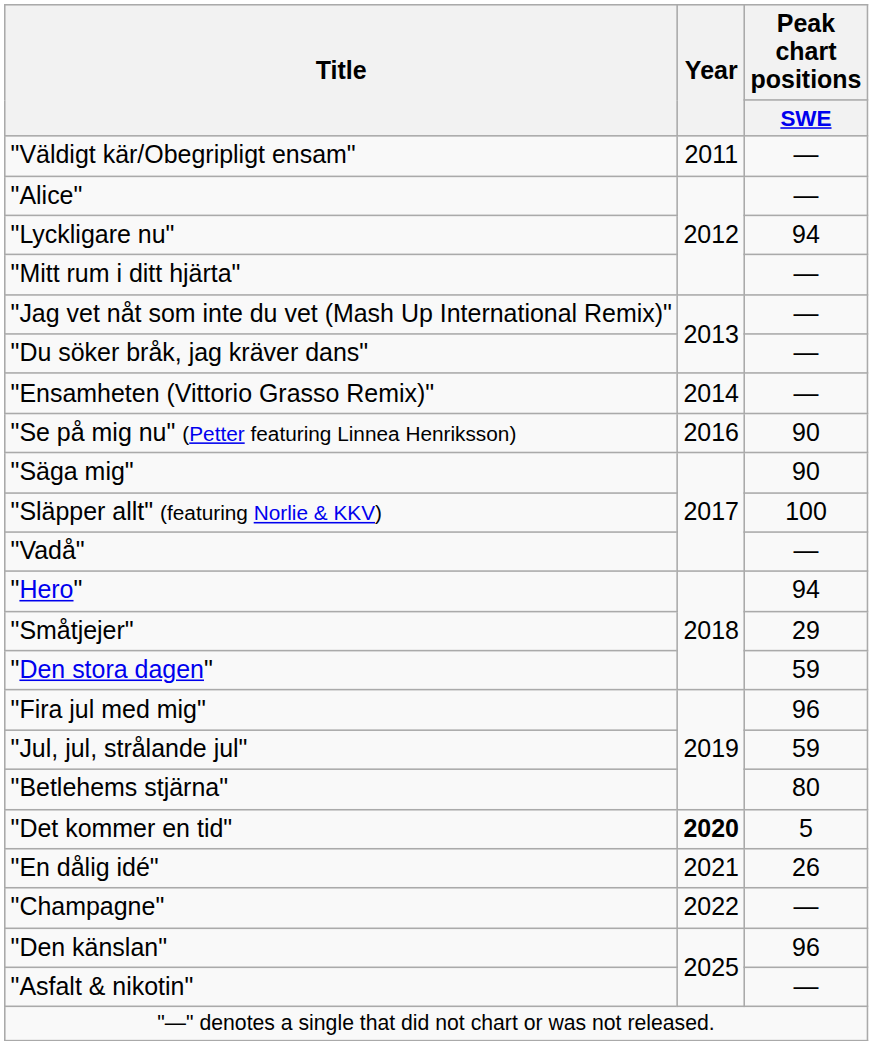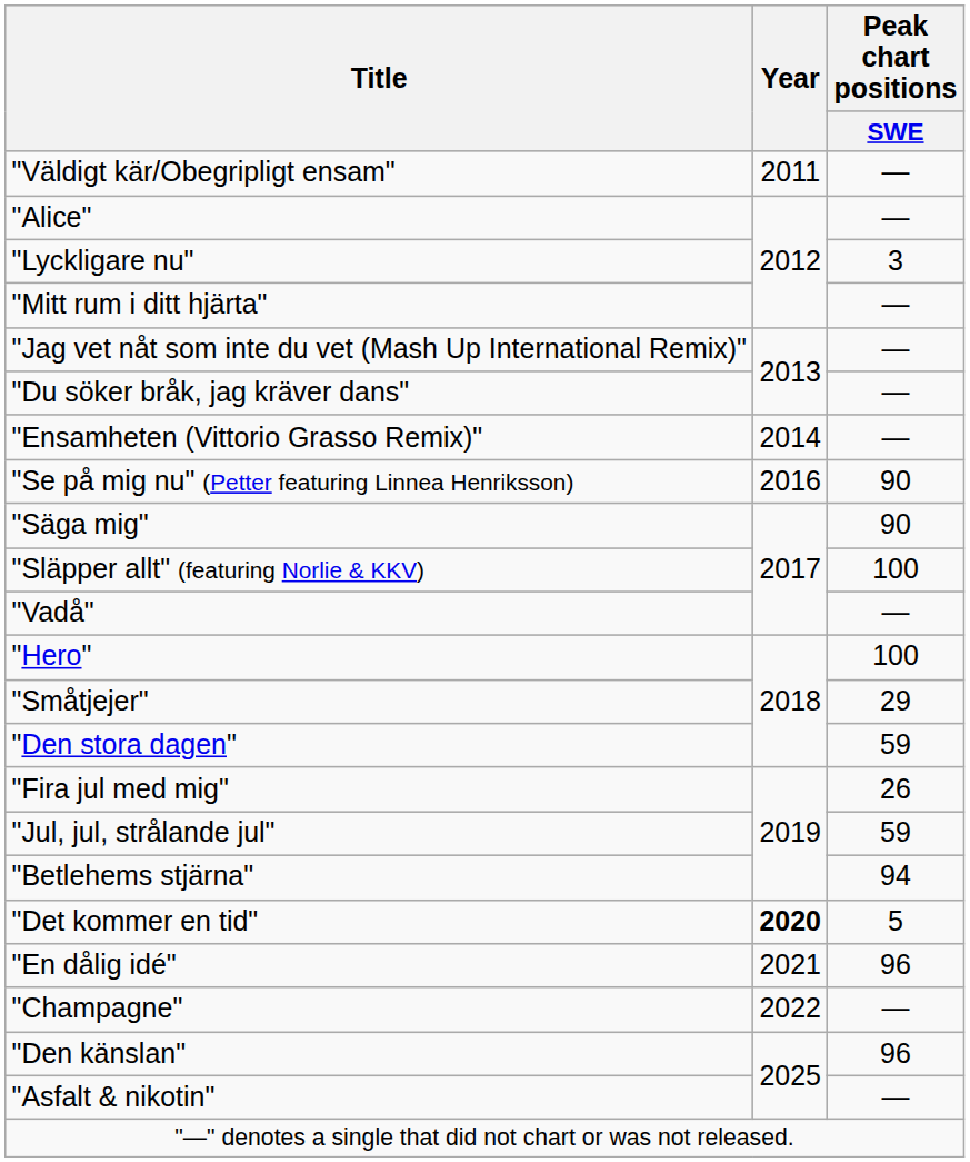 <table class="wikitable" border="1">
 <tr>
 <th rowspan="2">Title</th>
 <th rowspan="2">Year</th>
 <th colspan="1">Peak chart positions</th>
 </tr>
 <tr>
 <th style="width:3em;font-size:90%"><a href='#'>SWE</a><br></th>
 </tr>
 <tr>
 <td>"Väldigt kär/Obegripligt ensam"</td>
 <td align=center>2011</td>
 <td align=center>—</td>
 </tr>
 <tr>
 <td>"Alice"</td>
 <td align=center rowspan="3">2012</td>
 <td align=center>—</td>
 </tr>
 <tr>
 <td>"Lyckligare nu"</td>
-<td align=center>94<br></td>
+<td align=center>3</td>
 </tr>
 <tr>
 <td>"Mitt rum i ditt hjärta"</td>
 <td align=center>—</td>
 </tr>
 <tr>
 <td>"Jag vet nåt som inte du vet (Mash Up International Remix)"</td>
 <td align=center rowspan="2">2013</td>
 <td align=center>—</td>
 </tr>
 <tr>
 <td>"Du söker bråk, jag kräver dans"</td>
 <td align=center>—</td>
 </tr>
 <tr>
 <td>"Ensamheten (Vittorio Grasso Remix)"</td>
 <td align=center>2014</td>
 <td align=center>—</td>
 </tr>
 <tr>
 <td>"Se på mig nu" <small>(<a href='#'>Petter</a> featuring Linnea Henriksson)</small></td>
 <td align=center>2016</td>
 <td align=center>90<br></td>
 </tr>
 <tr>
 <td>"Säga mig"</td>
 <td align=center rowspan="3">2017</td>
 <td align=center>90<br></td>
 </tr>
 <tr>
 <td>"Släpper allt" <small>(featuring <a href='#'>Norlie & KKV</a>)</small></td>
 <td align=center>100<br></td>
 </tr>
 <tr>
 <td>"Vadå"</td>
 <td align=center>—</td>
 </tr>
 <tr>
 <td>"<a href='#'>Hero</a>"</td>
 <td align="center" rowspan="3">2018</td>
-<td align=center>94<br></td>
+<td align=center>100<br></td>
 </tr>
 <tr>
 <td>"Småtjejer"</td>
 <td align=center>29<br></td>
 </tr>
 <tr>
 <td>"<a href='#'>Den stora dagen</a>"</td>
 <td align=center>59<br></td>
 </tr>
 <tr>
 <td>"Fira jul med mig"</td>
 <td align="center" rowspan="3">2019</td>
-<td align=center>96<br></td>
+<td align=center>26<br></td>
 </tr>
 <tr>
 <td>"Jul, jul, strålande jul"</td>
 <td align=center>59<br></td>
 </tr>
 <tr>
 <td>"Betlehems stjärna"</td>
-<td align=center>80<br></td>
+<td align=center>94<br></td>
 </tr>
 <tr>
 <td>"Det kommer en tid"</td>
 <td><strong>2020</strong></td>
 <td align=center>5</td>
 </tr>
 <tr>
 <td>"En dålig idé"</td>
 <td>2021</td>
-<td align=center>26<br></td>
+<td align=center>96<br></td>
 </tr>
 <tr>
 <td>"Champagne"</td>
 <td>2022</td>
 <td align=center>—</td>
 </tr>
 <tr>
 <td>"Den känslan"</td>
 <td rowspan="2">2025</td>
 <td align=center>96<br></td>
 </tr>
 <tr>
 <td>"Asfalt & nikotin"</td>
 <td align=center>—</td>
 </tr>
 <tr>
 <td colspan="3" style="font-size:85%; text-align:center;">"—" denotes a single that did not chart or was not released.</td>
 </tr>
 </table>
